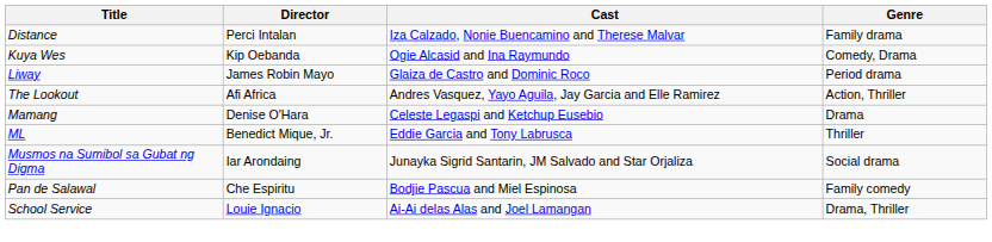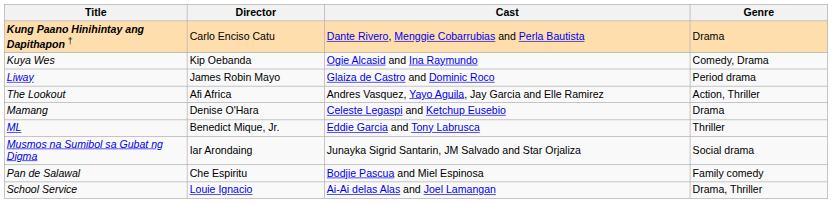 <table class="wikitable">
 <tr>
 <th style="width:20%;">Title</th>
 <th style="width:15%;">Director</th>
 <th style="width:40%;">Cast</th>
 <th style="width:15%;">Genre</th>
 </tr>
-<tr>
-<td><em>Distance</em></td>
-<td>Perci Intalan</td>
-<td><a href='#'>Iza Calzado</a>, <a href='#'>Nonie Buencamino</a> and <a href='#'>Therese Malvar</a></td>
-<td>Family drama</td>
+<tr style="background:#FFDEAD;">
+<td><strong><em>Kung Paano Hinihintay ang Dapithapon</em></strong> <sup>†</sup></td>
+<td>Carlo Enciso Catu</td>
+<td><a href='#'>Dante Rivero</a>, <a href='#'>Menggie Cobarrubias</a> and <a href='#'>Perla Bautista</a></td>
+<td>Drama</td>
 </tr>
 <tr>
 <td><em>Kuya Wes</em></td>
 <td>Kip Oebanda</td>
 <td><a href='#'>Ogie Alcasid</a> and <a href='#'>Ina Raymundo</a></td>
 <td>Comedy, Drama</td>
 </tr>
 <tr>
 <td><em><a href='#'>Liway</a></em></td>
 <td>James Robin Mayo</td>
 <td><a href='#'>Glaiza de Castro</a> and <a href='#'>Dominic Roco</a></td>
 <td>Period drama</td>
 </tr>
 <tr>
 <td><em>The Lookout</em></td>
 <td>Afi Africa</td>
 <td>Andres Vasquez, <a href='#'>Yayo Aguila</a>, Jay Garcia and Elle Ramirez</td>
 <td>Action, Thriller</td>
 </tr>
 <tr>
 <td><em>Mamang</em></td>
 <td>Denise O'Hara</td>
 <td><a href='#'>Celeste Legaspi</a> and <a href='#'>Ketchup Eusebio</a></td>
 <td>Drama</td>
 </tr>
 <tr>
 <td><em><a href='#'>ML</a></em></td>
 <td>Benedict Mique, Jr.</td>
 <td><a href='#'>Eddie Garcia</a> and <a href='#'>Tony Labrusca</a></td>
 <td>Thriller</td>
 </tr>
 <tr>
 <td><em><a href='#'>Musmos na Sumibol sa Gubat ng Digma</a></em></td>
 <td>Iar Arondaing</td>
 <td>Junayka Sigrid Santarin, JM Salvado and Star Orjaliza</td>
 <td>Social drama</td>
 </tr>
 <tr>
 <td><em>Pan de Salawal</em></td>
 <td>Che Espiritu</td>
 <td><a href='#'>Bodjie Pascua</a> and Miel Espinosa</td>
 <td>Family comedy</td>
 </tr>
 <tr>
 <td><em>School Service</em></td>
 <td><a href='#'>Louie Ignacio</a></td>
 <td><a href='#'>Ai-Ai delas Alas</a> and <a href='#'>Joel Lamangan</a></td>
 <td>Drama, Thriller</td>
 </tr>
 </table>
